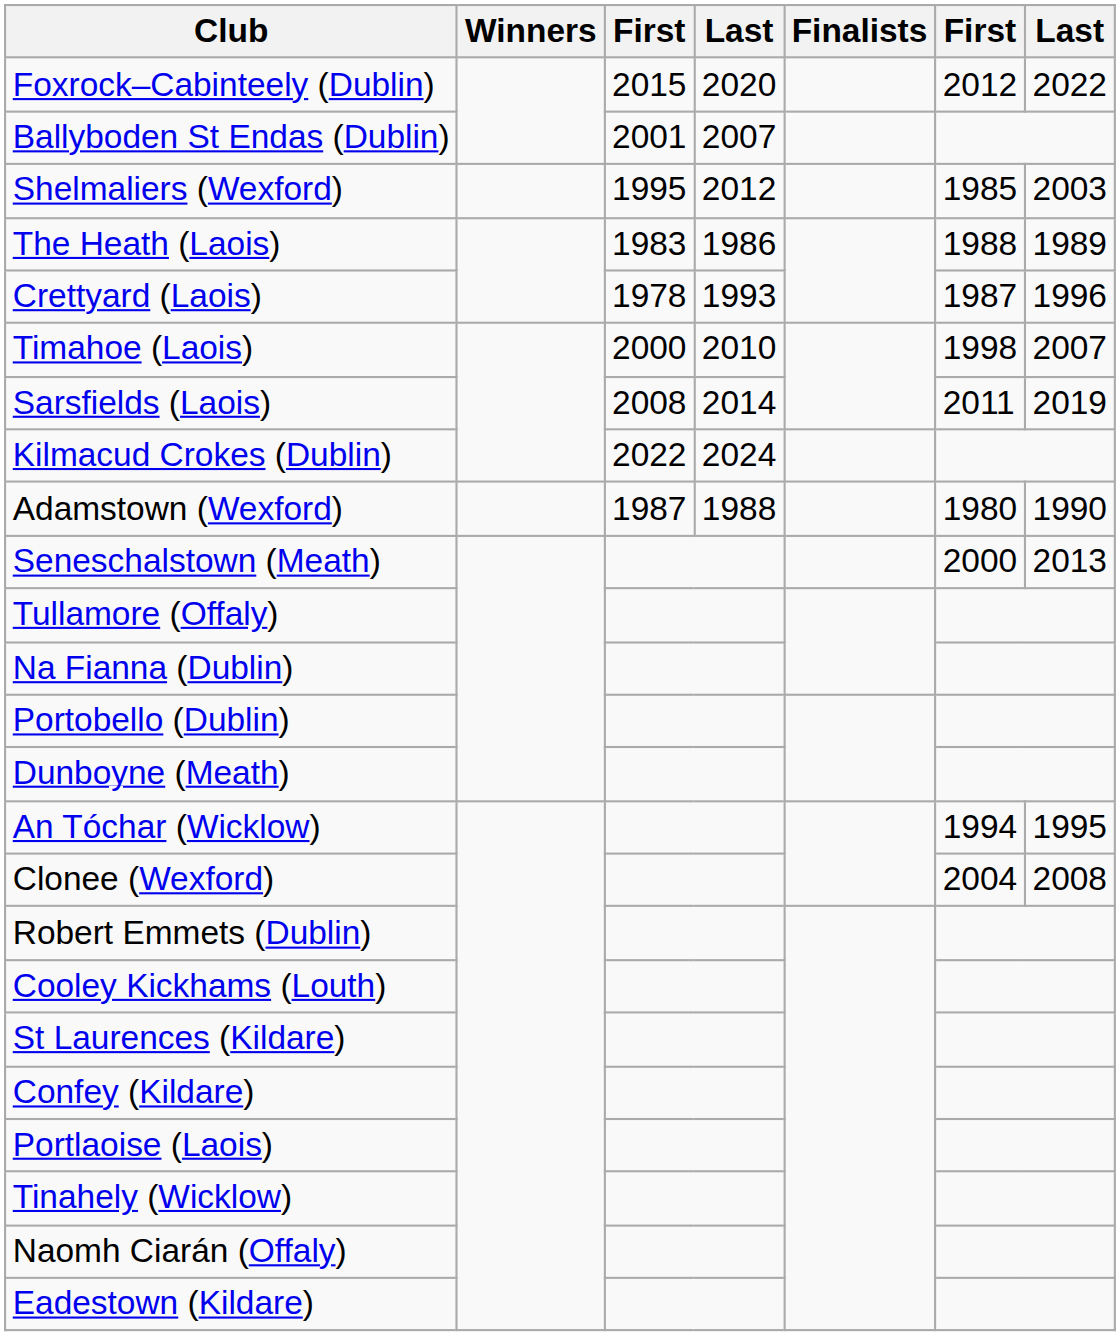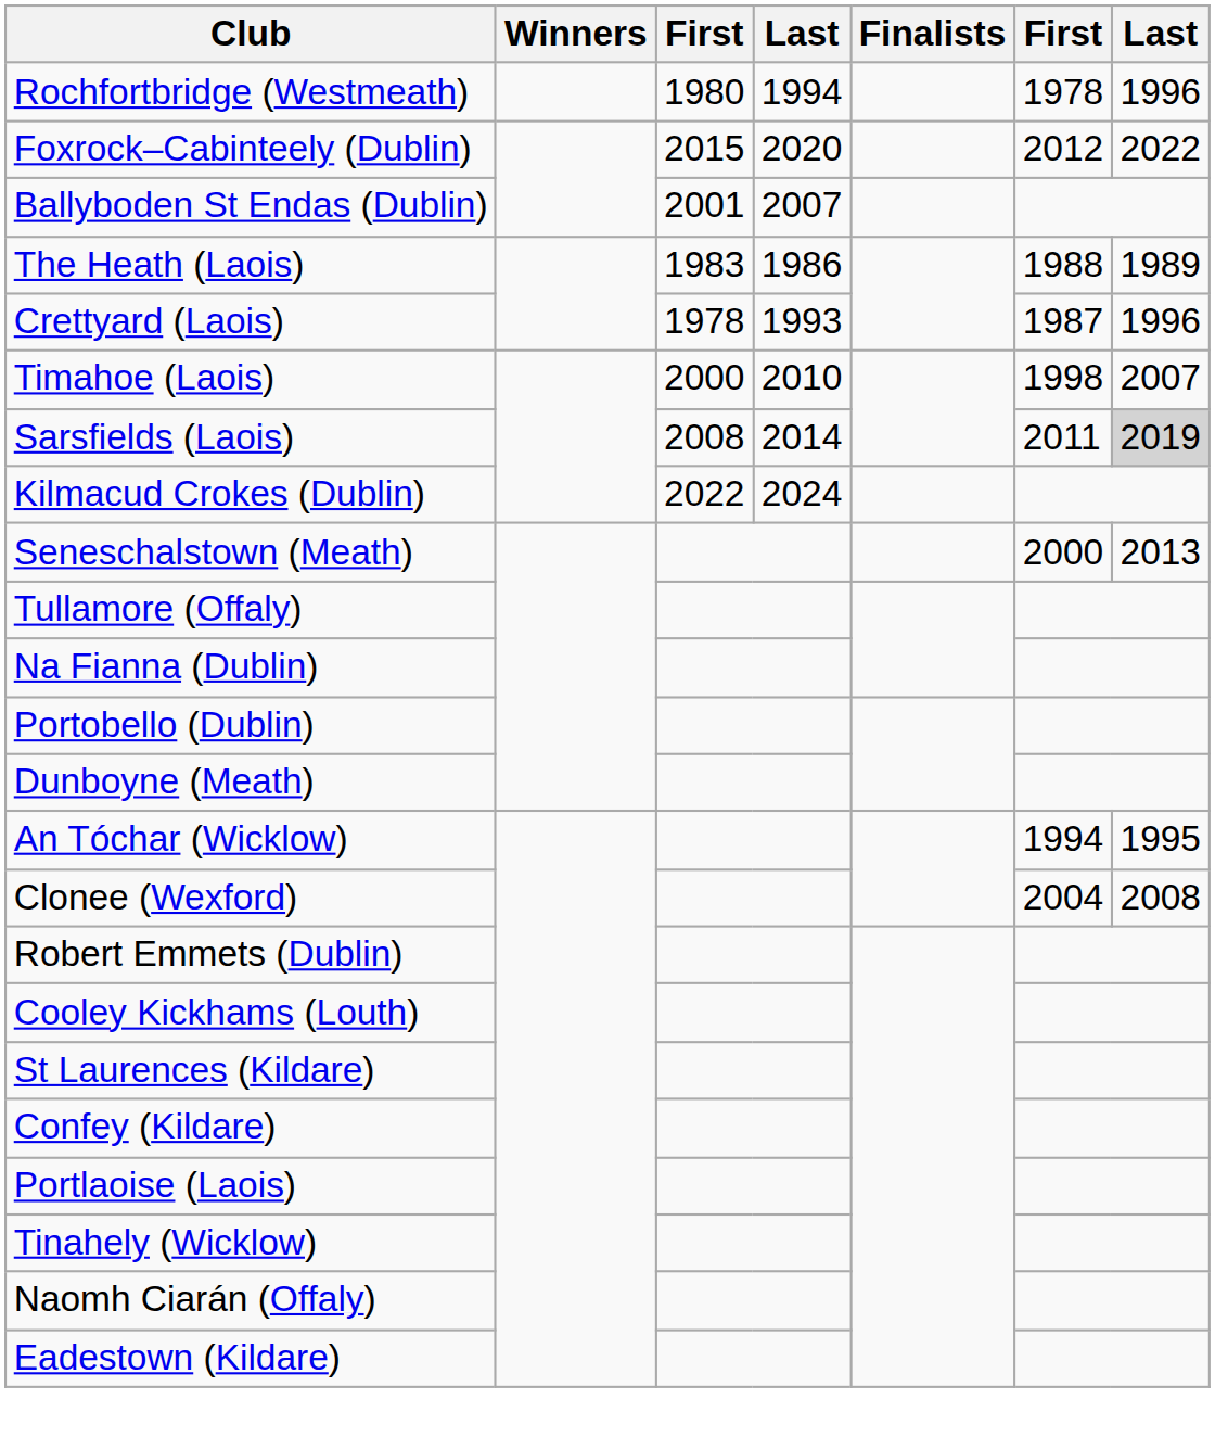 <table class="wikitable">
 <tr>
 <th>Club</th>
 <th>Winners</th>
 <th>First</th>
 <th>Last</th>
 <th>Finalists</th>
 <th>First</th>
 <th>Last</th>
+</tr>
+<tr>
+<td> <a href='#'>Rochfortbridge</a> (<a href='#'>Westmeath</a>)</td>
+<td></td>
+<td>1980</td>
+<td>1994</td>
+<td></td>
+<td>1978</td>
+<td>1996</td>
 </tr>
 <tr>
 <td> <a href='#'>Foxrock–Cabinteely</a> (<a href='#'>Dublin</a>)</td>
 <td rowspan = "2"></td>
 <td>2015</td>
 <td>2020</td>
 <td></td>
 <td>2012</td>
 <td>2022</td>
 </tr>
 <tr>
 <td> <a href='#'>Ballyboden St Endas</a> (<a href='#'>Dublin</a>)</td>
 <td>2001</td>
 <td>2007</td>
 <td></td>
 <td colspan = "2"></td>
-</tr>
-<tr>
-<td> <a href='#'>Shelmaliers</a> (<a href='#'>Wexford</a>)</td>
-<td></td>
-<td>1995</td>
-<td>2012</td>
-<td></td>
-<td>1985</td>
-<td>2003</td>
 </tr>
 <tr>
 <td> <a href='#'>The Heath</a> (<a href='#'>Laois</a>)</td>
 <td rowspan = "2"></td>
 <td>1983</td>
 <td>1986</td>
 <td rowspan = "2"></td>
 <td>1988</td>
 <td>1989</td>
 </tr>
 <tr>
 <td> <a href='#'>Crettyard</a> (<a href='#'>Laois</a>)</td>
 <td>1978</td>
 <td>1993</td>
 <td>1987</td>
 <td>1996</td>
 </tr>
 <tr>
 <td>  <a href='#'>Timahoe</a> (<a href='#'>Laois</a>)</td>
 <td rowspan="3"></td>
 <td>2000</td>
 <td>2010</td>
 <td rowspan="2"></td>
 <td>1998</td>
 <td>2007</td>
 </tr>
 <tr>
 <td> <a href='#'>Sarsfields</a> (<a href='#'>Laois</a>)</td>
 <td>2008</td>
 <td>2014</td>
 <td>2011</td>
-<td>2019</td>
+<td style="background: lightgrey;">2019</td>
 </tr>
 <tr>
 <td> <a href='#'>Kilmacud Crokes</a> (<a href='#'>Dublin</a>)</td>
 <td>2022</td>
 <td>2024</td>
 <td></td>
 <td colspan="2"></td>
-</tr>
-<tr>
-<td> Adamstown (<a href='#'>Wexford</a>)</td>
-<td></td>
-<td>1987</td>
-<td>1988</td>
-<td></td>
-<td>1980</td>
-<td>1990</td>
 </tr>
 <tr>
 <td> <a href='#'>Seneschalstown</a> (<a href='#'>Meath</a>)</td>
 <td rowspan="5"></td>
 <td colspan="2"></td>
 <td></td>
 <td>2000</td>
 <td>2013</td>
 </tr>
 <tr>
 <td> <a href='#'>Tullamore</a> (<a href='#'>Offaly</a>)</td>
 <td colspan="2"></td>
 <td rowspan = "2"></td>
 <td colspan="2"></td>
 </tr>
 <tr>
 <td> <a href='#'>Na Fianna</a> (<a href='#'>Dublin</a>)</td>
 <td colspan="2"></td>
 <td colspan="2"></td>
 </tr>
 <tr>
 <td> <a href='#'>Portobello</a> (<a href='#'>Dublin</a>)</td>
 <td colspan="2"></td>
 <td rowspan = "2"></td>
 <td colspan="2"></td>
 </tr>
 <tr>
 <td> <a href='#'>Dunboyne</a> (<a href='#'>Meath</a>)</td>
 <td colspan="2"></td>
 <td colspan="2"></td>
 </tr>
 <tr>
 <td> <a href='#'>An Tóchar</a> (<a href='#'>Wicklow</a>)</td>
 <td rowspan = "10"></td>
 <td colspan="2"></td>
 <td rowspan = "2"></td>
 <td>1994</td>
 <td>1995</td>
 </tr>
 <tr>
 <td> Clonee (<a href='#'>Wexford</a>)</td>
 <td colspan="2"></td>
 <td>2004</td>
 <td>2008</td>
 </tr>
 <tr>
 <td> Robert Emmets (<a href='#'>Dublin</a>)</td>
 <td colspan="2"></td>
 <td rowspan = "8"></td>
 <td colspan="2"></td>
 </tr>
 <tr>
 <td> <a href='#'>Cooley Kickhams</a> (<a href='#'>Louth</a>)</td>
 <td colspan="2"></td>
 <td colspan="2"></td>
 </tr>
 <tr>
 <td> <a href='#'>St Laurences</a> (<a href='#'>Kildare</a>)</td>
 <td colspan="2"></td>
 <td colspan="2"></td>
 </tr>
 <tr>
 <td> <a href='#'>Confey</a> (<a href='#'>Kildare</a>)</td>
 <td colspan="2"></td>
 <td colspan="2"></td>
 </tr>
 <tr>
 <td> <a href='#'>Portlaoise</a> (<a href='#'>Laois</a>)</td>
 <td colspan="2"></td>
 <td colspan="2"></td>
 </tr>
 <tr>
 <td> <a href='#'>Tinahely</a> (<a href='#'>Wicklow</a>)</td>
 <td colspan="2"></td>
 <td colspan="2"></td>
 </tr>
 <tr>
 <td> Naomh Ciarán (<a href='#'>Offaly</a>)</td>
 <td colspan="2"></td>
 <td colspan="2"></td>
 </tr>
 <tr>
 <td> <a href='#'>Eadestown</a> (<a href='#'>Kildare</a>)</td>
 <td colspan="2"></td>
 <td colspan="2"></td>
 </tr>
 </table>
